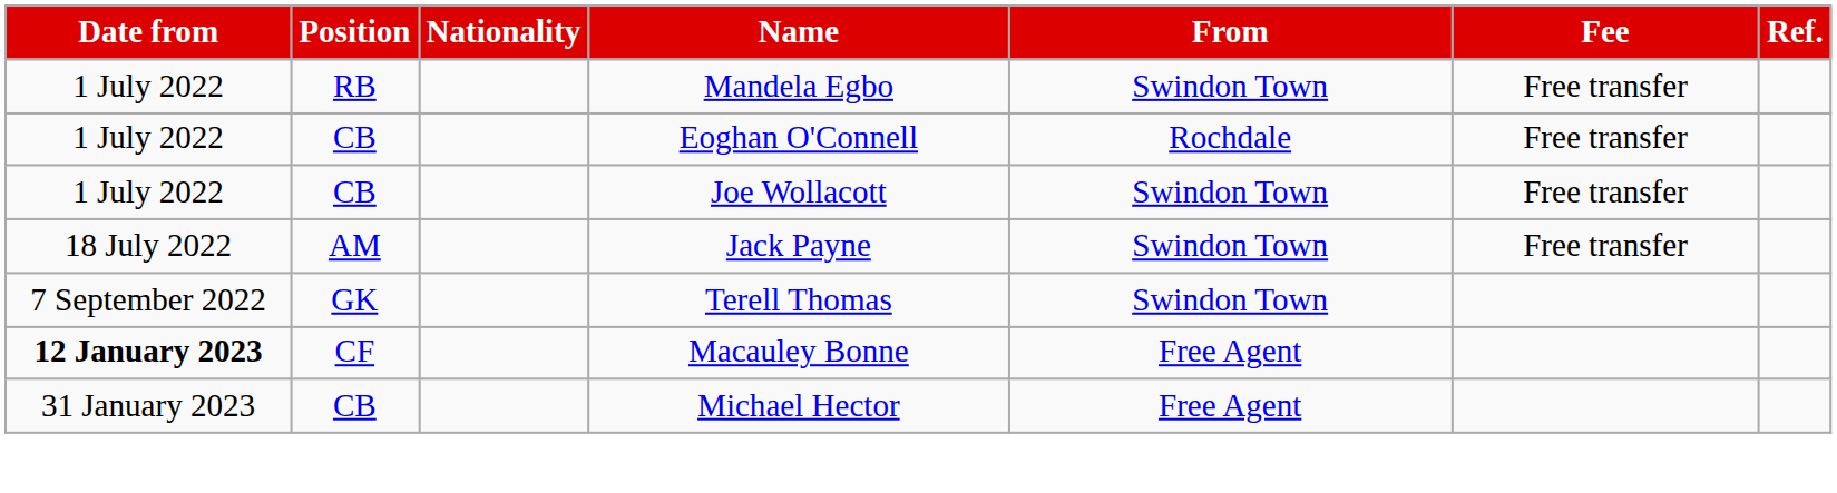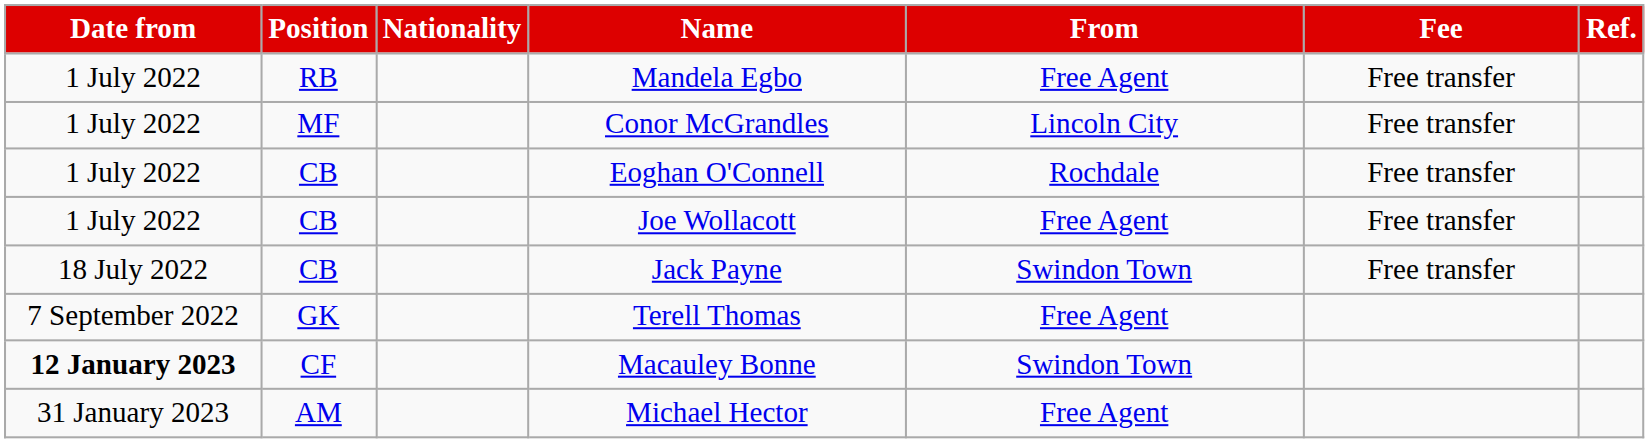 <table class="wikitable"  style="text-align:center; font-size:90%; ">
 <tr>
 <th style="background:#DD0000; color:white; width:120px;">Date from</th>
 <th style="background:#DD0000; color:white; width:50px;">Position</th>
 <th style="background:#DD0000; color:white; width:50px;">Nationality</th>
 <th style="background:#DD0000; color:white; width:180px;">Name</th>
 <th style="background:#DD0000; color:white; width:190px;">From</th>
 <th style="background:#DD0000; color:white; width:130px;">Fee</th>
 <th style="background:#DD0000; color:white; width:25px;">Ref.</th>
 </tr>
 <tr>
 <td>1 July 2022</td>
 <td><a href='#'>RB</a></td>
 <td></td>
 <td><a href='#'>Mandela Egbo</a></td>
-<td> <a href='#'>Swindon Town</a></td>
+<td> <a href='#'>Free Agent</a></td>
+<td>Free transfer</td>
+<td></td>
+</tr>
+<tr>
+<td>1 July 2022</td>
+<td><a href='#'>MF</a></td>
+<td></td>
+<td><a href='#'>Conor McGrandles</a></td>
+<td> <a href='#'>Lincoln City</a></td>
 <td>Free transfer</td>
 <td></td>
 </tr>
 <tr>
 <td>1 July 2022</td>
 <td><a href='#'>CB</a></td>
 <td></td>
 <td><a href='#'>Eoghan O'Connell</a></td>
 <td> <a href='#'>Rochdale</a></td>
 <td>Free transfer</td>
 <td></td>
 </tr>
 <tr>
 <td>1 July 2022</td>
 <td><a href='#'>CB</a></td>
 <td></td>
 <td><a href='#'>Joe Wollacott</a></td>
-<td> <a href='#'>Swindon Town</a></td>
+<td> <a href='#'>Free Agent</a></td>
 <td>Free transfer</td>
 <td></td>
 </tr>
 <tr>
 <td>18 July 2022</td>
-<td><a href='#'>AM</a></td>
+<td><a href='#'>CB</a></td>
 <td></td>
 <td><a href='#'>Jack Payne</a></td>
 <td> <a href='#'>Swindon Town</a></td>
 <td>Free transfer</td>
 <td></td>
 </tr>
 <tr>
 <td>7 September 2022</td>
 <td><a href='#'>GK</a></td>
 <td></td>
 <td><a href='#'>Terell Thomas</a></td>
-<td> <a href='#'>Swindon Town</a></td>
+<td> <a href='#'>Free Agent</a></td>
 <td></td>
 <td></td>
 </tr>
 <tr>
 <td><strong>12 January 2023</strong></td>
 <td><a href='#'>CF</a></td>
 <td></td>
 <td><a href='#'>Macauley Bonne</a></td>
-<td> <a href='#'>Free Agent</a></td>
+<td> <a href='#'>Swindon Town</a></td>
 <td></td>
 <td></td>
 </tr>
 <tr>
 <td>31 January 2023</td>
-<td><a href='#'>CB</a></td>
+<td><a href='#'>AM</a></td>
 <td></td>
 <td><a href='#'>Michael Hector</a></td>
 <td> <a href='#'>Free Agent</a></td>
 <td></td>
 <td></td>
 </tr>
 </table>
